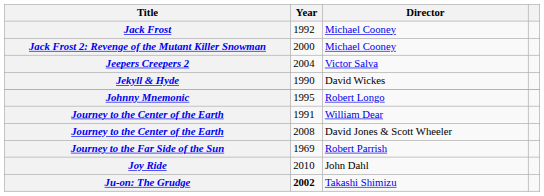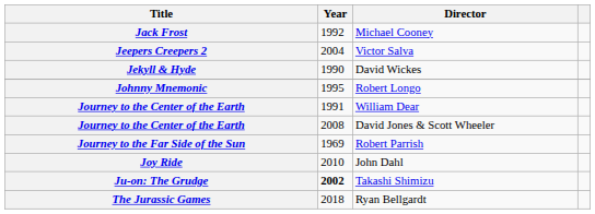 <table style="width:800px;" class="wikitable plainrowheaders sortable">
 <tr>
 <th width="420" scope="col">Title</th>
 <th width="40" scope="col">Year</th>
 <th width="300" scope="col">Director</th>
 <th scope="col"></th>
 </tr>
 <tr>
 <th scope="row"><em><a href='#'>Jack Frost</a></em></th>
 <td>1992</td>
-<td><a href='#'>Michael Cooney</a></td>
-<td></td>
-</tr>
-<tr>
-<th scope="row"><em><a href='#'>Jack Frost 2: Revenge of the Mutant Killer Snowman</a></em></th>
-<td>2000</td>
 <td><a href='#'>Michael Cooney</a></td>
 <td></td>
 </tr>
 <tr>
 <th scope="row"><em><a href='#'>Jeepers Creepers 2</a></em></th>
 <td>2004</td>
 <td><a href='#'>Victor Salva</a></td>
 <td align="center"></td>
 </tr>
 <tr>
 <th scope="row"><em><a href='#'>Jekyll & Hyde</a></em></th>
 <td>1990</td>
 <td>David Wickes</td>
 <td align="center"></td>
 </tr>
 <tr>
 </tr>
 <tr>
 <th scope="row"><em><a href='#'>Johnny Mnemonic</a></em></th>
 <td>1995</td>
 <td><a href='#'>Robert Longo</a></td>
 <td align="center"></td>
 </tr>
 <tr>
 <th scope="row"><em><a href='#'>Journey to the Center of the Earth</a></em></th>
 <td>1991</td>
 <td><a href='#'>William Dear</a></td>
 <td></td>
 </tr>
 <tr>
 <th scope="row"><em><a href='#'>Journey to the Center of the Earth</a></em></th>
 <td>2008</td>
 <td>David Jones & Scott Wheeler</td>
 <td></td>
 </tr>
 <tr>
 <th scope="row"><em><a href='#'>Journey to the Far Side of the Sun</a></em></th>
 <td>1969</td>
 <td><a href='#'>Robert Parrish</a></td>
 <td align="center"></td>
 </tr>
 <tr>
 <th scope="row"><em><a href='#'>Joy Ride</a></em></th>
 <td>2010</td>
 <td>John Dahl</td>
 <td></td>
 </tr>
 <tr>
 <th scope="row"><em><a href='#'>Ju-on: The Grudge</a></em></th>
 <td><strong>2002</strong></td>
 <td><a href='#'>Takashi Shimizu</a></td>
 <td></td>
 </tr>
+<tr>
+<th scope="row"><em><a href='#'>The Jurassic Games</a></em></th>
+<td>2018</td>
+<td>Ryan Bellgardt</td>
+<td></td>
+</tr>
 </table>
